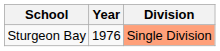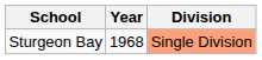 <table class="wikitable">
 <tr>
 <th>School</th>
 <th>Year</th>
 <th>Division</th>
 </tr>
 <tr>
 <td>Sturgeon Bay</td>
-<td>1976</td>
+<td>1968</td>
 <td style="background: lightsalmon;">Single Division</td>
 </tr>
 </table>
